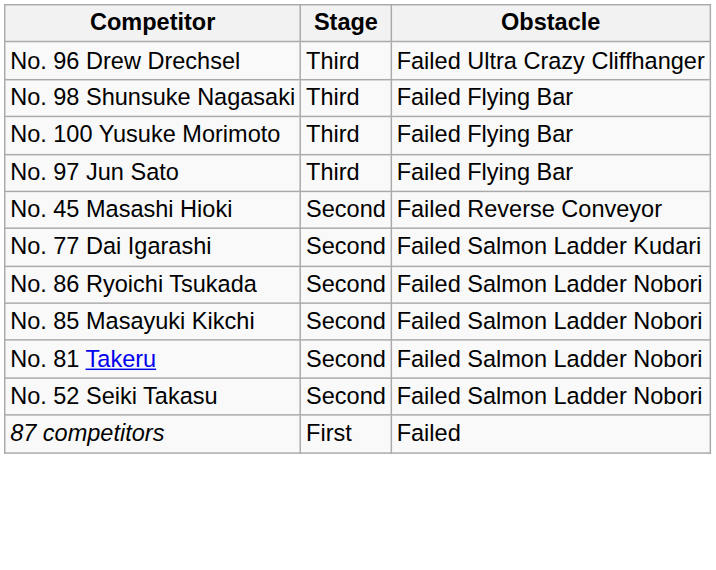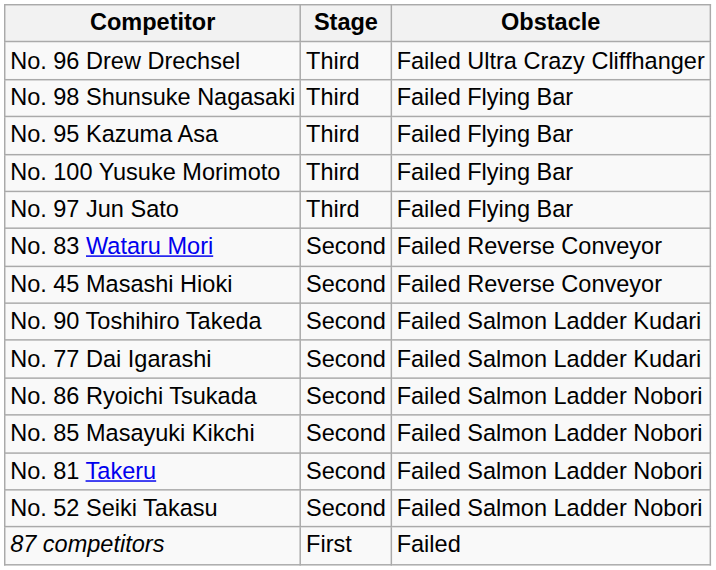 <table class="wikitable">
 <tr>
 <th>Competitor</th>
 <th>Stage</th>
 <th>Obstacle</th>
 </tr>
 <tr>
 <td>No. 96 Drew Drechsel</td>
 <td>Third</td>
 <td>Failed Ultra Crazy Cliffhanger</td>
 </tr>
 <tr>
 <td>No. 98 Shunsuke Nagasaki</td>
 <td>Third</td>
 <td>Failed Flying Bar</td>
 </tr>
 <tr>
+<td>No. 95 Kazuma Asa</td>
+<td>Third</td>
+<td>Failed Flying Bar</td>
+</tr>
+<tr>
 <td>No. 100 Yusuke Morimoto</td>
 <td>Third</td>
 <td>Failed Flying Bar</td>
 </tr>
 <tr>
 <td>No. 97 Jun Sato</td>
 <td>Third</td>
 <td>Failed Flying Bar</td>
 </tr>
 <tr>
+<td>No. 83 <a href='#'>Wataru Mori</a></td>
+<td>Second</td>
+<td>Failed Reverse Conveyor</td>
+</tr>
+<tr>
 <td>No. 45 Masashi Hioki</td>
 <td>Second</td>
 <td>Failed Reverse Conveyor</td>
+</tr>
+<tr>
+<td>No. 90 Toshihiro Takeda</td>
+<td>Second</td>
+<td>Failed Salmon Ladder Kudari</td>
 </tr>
 <tr>
 <td>No. 77 Dai Igarashi</td>
 <td>Second</td>
 <td>Failed Salmon Ladder Kudari</td>
 </tr>
 <tr>
 <td>No. 86 Ryoichi Tsukada</td>
 <td>Second</td>
 <td>Failed Salmon Ladder Nobori</td>
 </tr>
 <tr>
 <td>No. 85 Masayuki Kikchi</td>
 <td>Second</td>
 <td>Failed Salmon Ladder Nobori</td>
 </tr>
 <tr>
 <td>No. 81 <a href='#'>Takeru</a></td>
 <td>Second</td>
 <td>Failed Salmon Ladder Nobori</td>
 </tr>
 <tr>
 <td>No. 52 Seiki Takasu</td>
 <td>Second</td>
 <td>Failed Salmon Ladder Nobori</td>
 </tr>
 <tr>
 <td><em>87 competitors</em></td>
 <td>First</td>
 <td>Failed</td>
 </tr>
 </table>
